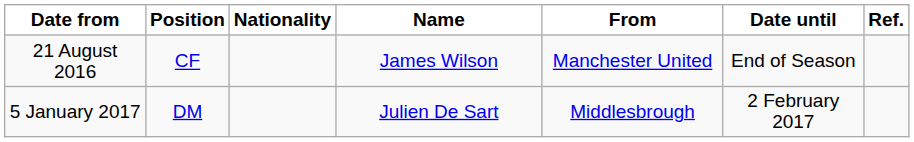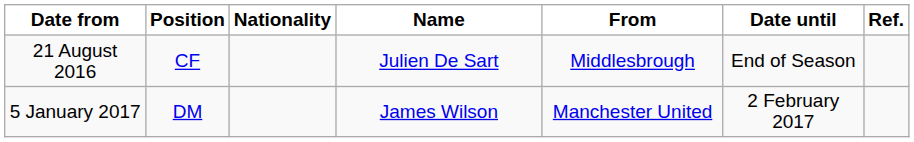 <table class="wikitable"  style="text-align:center; font-size:90%; ">
 <tr>
 <th style="background:#FFFFFF; color:black; width:100px;">Date from</th>
 <th style="background:#FFFFFF; color:black; width:50px;">Position</th>
 <th style="background:#FFFFFF; color:black; width:50px;">Nationality</th>
 <th style="background:#FFFFFF; color:black; width:150px;">Name</th>
 <th style="background:#FFFFFF; color:black; width:130px;">From</th>
 <th style="background:#FFFFFF; color:black; width:100px;">Date until</th>
 <th style="background:#FFFFFF; color:black; width:25px;">Ref.</th>
 </tr>
 <tr>
 <td>21 August 2016</td>
 <td><a href='#'>CF</a></td>
 <td></td>
-<td><a href='#'>James Wilson</a></td>
-<td><a href='#'>Manchester United</a></td>
+<td><a href='#'>Julien De Sart</a></td>
+<td><a href='#'>Middlesbrough</a></td>
 <td>End of Season</td>
 <td></td>
 </tr>
 <tr>
 <td>5 January 2017</td>
 <td><a href='#'>DM</a></td>
 <td></td>
-<td><a href='#'>Julien De Sart</a></td>
-<td><a href='#'>Middlesbrough</a></td>
+<td><a href='#'>James Wilson</a></td>
+<td><a href='#'>Manchester United</a></td>
 <td>2 February 2017</td>
 <td></td>
 </tr>
 </table>
